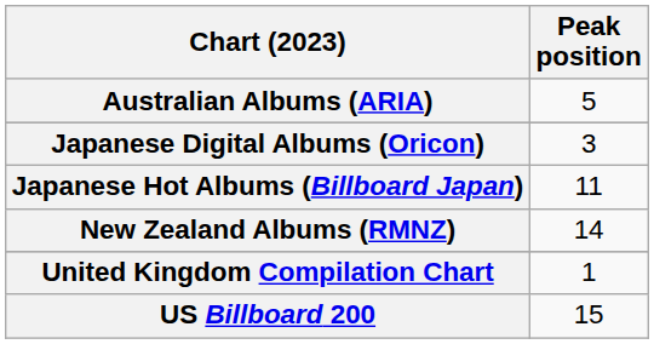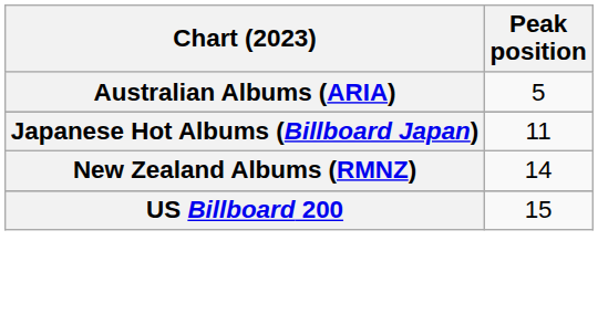 <table class="wikitable sortable plainrowheaders" style="text-align:center;">
 <tr>
 <th scope="col">Chart (2023)</th>
 <th scope="col">Peak<br>position</th>
 </tr>
 <tr>
 <th scope="row">Australian Albums (<a href='#'>ARIA</a>)</th>
 <td>5</td>
 </tr>
 <tr>
 </tr>
 <tr>
 </tr>
 <tr>
 </tr>
 <tr>
 </tr>
 <tr>
 </tr>
 <tr>
 </tr>
 <tr>
-<th scope="row">Japanese Digital Albums (<a href='#'>Oricon</a>)</th>
-<td>3</td>
-</tr>
-<tr>
 <th scope="row">Japanese Hot Albums (<em><a href='#'>Billboard Japan</a></em>)</th>
 <td>11</td>
 </tr>
 <tr>
 <th scope="row">New Zealand Albums (<a href='#'>RMNZ</a>)</th>
 <td>14</td>
 </tr>
 <tr>
 </tr>
 <tr>
 </tr>
 <tr>
-<th scope="row">United Kingdom <a href='#'>Compilation Chart</a></th>
-<td>1</td>
-</tr>
-<tr>
 <th scope="row">US <a href='#'><em>Billboard</em> 200</a></th>
 <td>15</td>
 </tr>
 </table>
